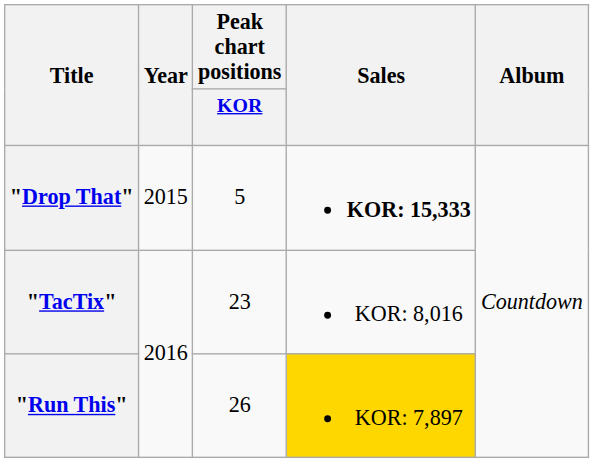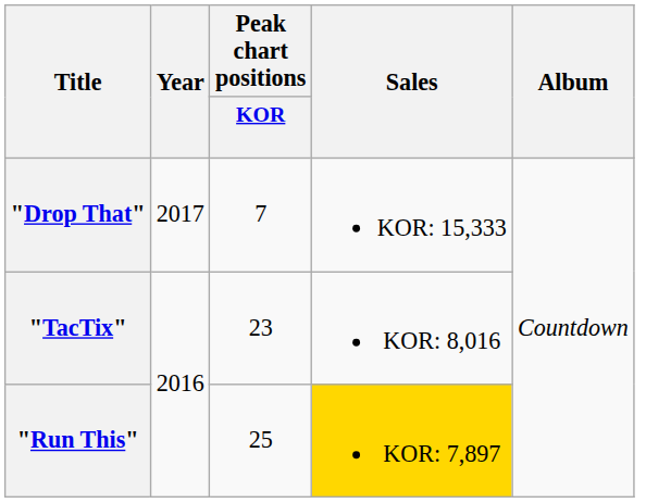 <table class="wikitable plainrowheaders" style="text-align:center;" border="1">
 <tr>
 <th scope="col" rowspan="2">Title</th>
 <th scope="col" rowspan="2">Year</th>
 <th scope="col" colspan="1">Peak chart positions</th>
 <th scope="col" rowspan="2">Sales</th>
 <th scope="col" rowspan="2">Album</th>
 </tr>
 <tr>
 <th scope="col" style="width:3em;font-size:90%;"><a href='#'>KOR<br></a><br></th>
 </tr>
 <tr>
 <th scope="row">"<a href='#'>Drop That</a>"</th>
-<td>2015</td>
-<td>5</td>
-<td><strong><br><ul><li>KOR: 15,333</li></ul></strong></td>
+<td>2017</td>
+<td>7</td>
+<td><br><ul><li>KOR: 15,333</li></ul></td>
 <td rowspan="3"><em>Countdown</em></td>
 </tr>
 <tr>
 <th scope="row">"<a href='#'>TacTix</a>"</th>
 <td rowspan="2">2016</td>
 <td>23</td>
 <td><br><ul><li>KOR: 8,016</li></ul></td>
 </tr>
 <tr>
 <th scope="row">"<a href='#'>Run This</a>"</th>
-<td>26</td>
+<td>25</td>
 <td style="background: gold;"><br><ul><li>KOR: 7,897</li></ul></td>
 </tr>
 </table>
